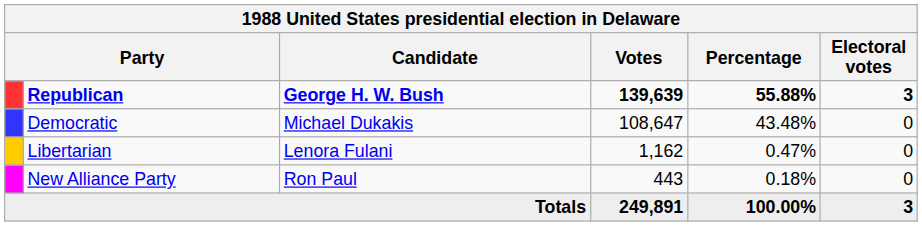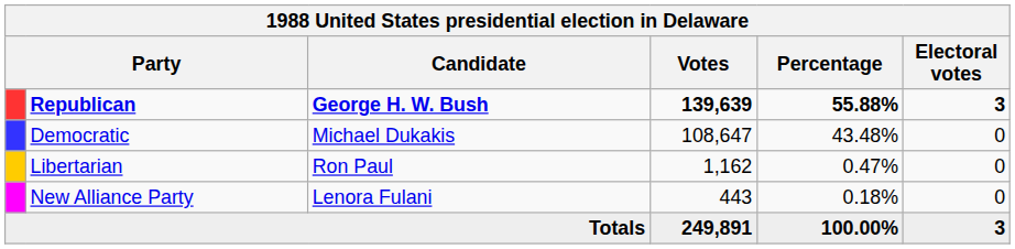 <table class="wikitable" style="font-size: 95%;">
 <tr>
 <th colspan="6">1988 United States presidential election in Delaware</th>
 </tr>
 <tr>
 <th colspan="2" style="width: 15em">Party</th>
 <th style="width: 17em">Candidate</th>
 <th style="width: 5em">Votes</th>
 <th style="width: 7em">Percentage</th>
 <th style="width: 5em">Electoral votes</th>
 </tr>
 <tr>
 <th style="background:#f33; width:3px;"></th>
 <td style="width: 130px"><strong><a href='#'>Republican</a></strong></td>
 <td><strong><a href='#'>George H. W. Bush</a></strong></td>
 <td style="text-align:right;"><strong>139,639</strong></td>
 <td style="text-align:right;"><strong>55.88%</strong></td>
 <td style="text-align:right;"><strong>3</strong></td>
 </tr>
 <tr>
 <th style="background:#33f; width:3px;"></th>
 <td style="width: 130px"><a href='#'>Democratic</a></td>
 <td><a href='#'>Michael Dukakis</a></td>
 <td style="text-align:right;">108,647</td>
 <td style="text-align:right;">43.48%</td>
 <td style="text-align:right;">0</td>
 </tr>
 <tr>
 <th style="background:#FFCC00; width:3px;"></th>
 <td style="width: 130px"><a href='#'>Libertarian</a></td>
-<td><a href='#'>Lenora Fulani</a></td>
+<td><a href='#'>Ron Paul</a></td>
 <td style="text-align:right;">1,162</td>
 <td style="text-align:right;">0.47%</td>
 <td style="text-align:right;">0</td>
 </tr>
 <tr>
 <th style="background:#FF00FF; width:3px;"></th>
 <td style="width: 130px"><a href='#'>New Alliance Party</a></td>
-<td><a href='#'>Ron Paul</a></td>
+<td><a href='#'>Lenora Fulani</a></td>
 <td style="text-align:right;">443</td>
 <td style="text-align:right;">0.18%</td>
 <td style="text-align:right;">0</td>
 </tr>
 <tr style="background:#eee; text-align:right;">
 <td colspan="3"><strong>Totals</strong></td>
 <td><strong>249,891</strong></td>
 <td><strong>100.00%</strong></td>
 <td><strong>3</strong></td>
 </tr>
 </table>
